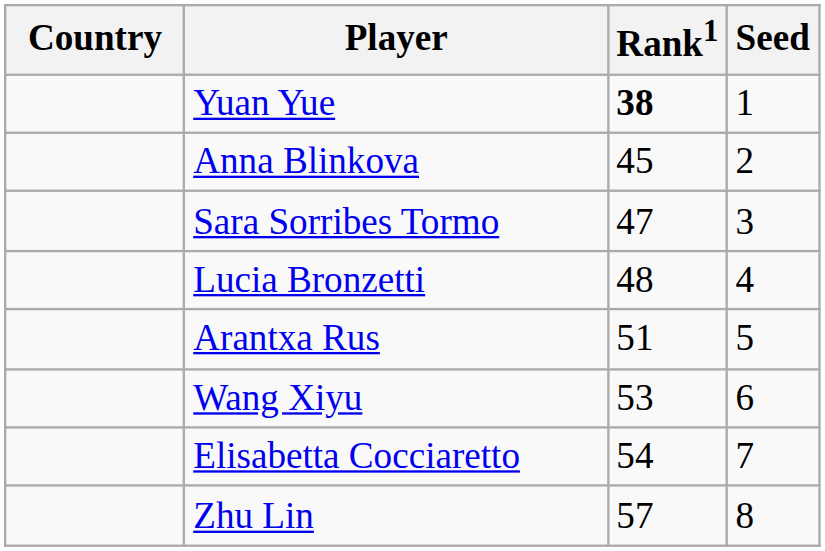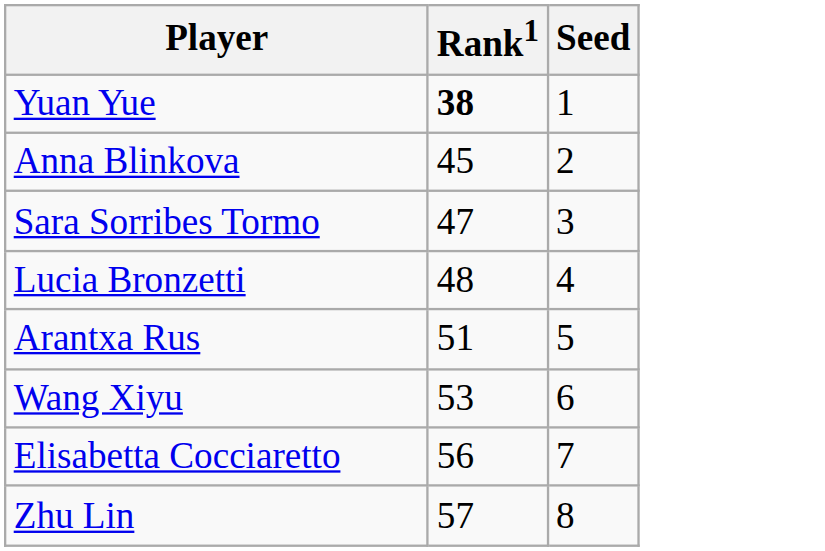 <table class="sortable wikitable">
 <tr>
-<th width="70">Country</th>
 <th width="175">Player</th>
 <th>Rank<sup>1</sup></th>
 <th>Seed</th>
 </tr>
 <tr>
-<td></td>
 <td><a href='#'>Yuan Yue</a></td>
 <td><strong>38</strong></td>
 <td>1</td>
 </tr>
 <tr>
-<td></td>
 <td><a href='#'>Anna Blinkova</a></td>
 <td>45</td>
 <td>2</td>
 </tr>
 <tr>
-<td></td>
 <td><a href='#'>Sara Sorribes Tormo</a></td>
 <td>47</td>
 <td>3</td>
 </tr>
 <tr>
-<td></td>
 <td><a href='#'>Lucia Bronzetti</a></td>
 <td>48</td>
 <td>4</td>
 </tr>
 <tr>
-<td></td>
 <td><a href='#'>Arantxa Rus</a></td>
 <td>51</td>
 <td>5</td>
 </tr>
 <tr>
-<td></td>
 <td><a href='#'>Wang Xiyu</a></td>
 <td>53</td>
 <td>6</td>
 </tr>
 <tr>
-<td></td>
 <td><a href='#'>Elisabetta Cocciaretto</a></td>
-<td>54</td>
+<td>56</td>
 <td>7</td>
 </tr>
 <tr>
-<td></td>
 <td><a href='#'>Zhu Lin</a></td>
 <td>57</td>
 <td>8</td>
 </tr>
 </table>
